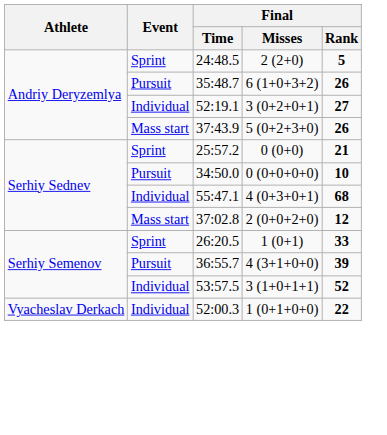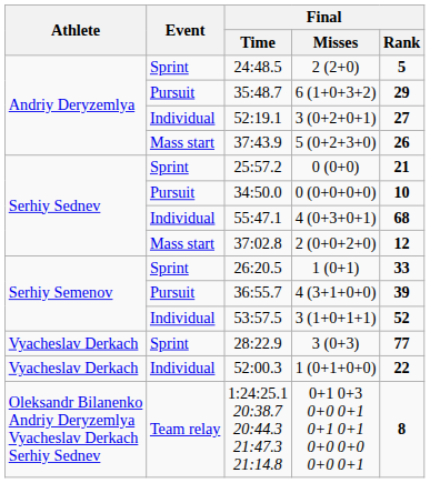 <table class="wikitable">
 <tr>
 <th rowspan="2">Athlete</th>
 <th rowspan="2">Event</th>
 <th colspan="3">Final</th>
 </tr>
 <tr>
 <th>Time</th>
 <th>Misses</th>
 <th>Rank</th>
 </tr>
 <tr>
 <td rowspan=4><a href='#'>Andriy Deryzemlya</a></td>
 <td><a href='#'>Sprint</a></td>
 <td align="center">24:48.5</td>
 <td align="center">2 (2+0)</td>
 <td align="center"><strong>5</strong></td>
 </tr>
 <tr>
 <td><a href='#'>Pursuit</a></td>
 <td align="center">35:48.7</td>
 <td align="center">6 (1+0+3+2)</td>
-<td align="center"><strong>26</strong></td>
+<td align="center"><strong>29</strong></td>
 </tr>
 <tr>
 <td><a href='#'>Individual</a></td>
 <td align="center">52:19.1</td>
 <td align="center">3 (0+2+0+1)</td>
 <td align="center"><strong>27</strong></td>
 </tr>
 <tr>
 <td><a href='#'>Mass start</a></td>
 <td align="center">37:43.9</td>
 <td align="center">5 (0+2+3+0)</td>
 <td align="center"><strong>26</strong></td>
 </tr>
 <tr>
 <td rowspan=4><a href='#'>Serhiy Sednev</a></td>
 <td><a href='#'>Sprint</a></td>
 <td align="center">25:57.2</td>
 <td align="center">0 (0+0)</td>
 <td align="center"><strong>21</strong></td>
 </tr>
 <tr>
 <td><a href='#'>Pursuit</a></td>
 <td align="center">34:50.0</td>
 <td align="center">0 (0+0+0+0)</td>
 <td align="center"><strong>10</strong></td>
 </tr>
 <tr>
 <td><a href='#'>Individual</a></td>
 <td align="center">55:47.1</td>
 <td align="center">4 (0+3+0+1)</td>
 <td align="center"><strong>68</strong></td>
 </tr>
 <tr>
 <td><a href='#'>Mass start</a></td>
 <td align="center">37:02.8</td>
 <td align="center">2 (0+0+2+0)</td>
 <td align="center"><strong>12</strong></td>
 </tr>
 <tr>
 <td rowspan=3><a href='#'>Serhiy Semenov</a></td>
 <td><a href='#'>Sprint</a></td>
 <td align="center">26:20.5</td>
 <td align="center">1 (0+1)</td>
 <td align="center"><strong>33</strong></td>
 </tr>
 <tr>
 <td><a href='#'>Pursuit</a></td>
 <td align="center">36:55.7</td>
 <td align="center">4 (3+1+0+0)</td>
 <td align="center"><strong>39</strong></td>
 </tr>
 <tr>
 <td><a href='#'>Individual</a></td>
 <td align="center">53:57.5</td>
 <td align="center">3 (1+0+1+1)</td>
 <td align="center"><strong>52</strong></td>
 </tr>
 <tr>
 <td rowspan=1><a href='#'>Vyacheslav Derkach</a></td>
+<td><a href='#'>Sprint</a></td>
+<td align="center">28:22.9</td>
+<td align="center">3 (0+3)</td>
+<td align="center"><strong>77</strong></td>
+</tr>
+<tr>
+<td rowspan=1><a href='#'>Vyacheslav Derkach</a></td>
 <td><a href='#'>Individual</a></td>
 <td align="center">52:00.3</td>
 <td align="center">1 (0+1+0+0)</td>
 <td align="center"><strong>22</strong></td>
 </tr>
+<tr>
+<td><a href='#'>Oleksandr Bilanenko</a><br><a href='#'>Andriy Deryzemlya</a><br><a href='#'>Vyacheslav Derkach</a><br><a href='#'>Serhiy Sednev</a></td>
+<td><a href='#'>Team relay</a></td>
+<td align="center">1:24:25.1<br><em>20:38.7<br>20:44.3<br>21:47.3<br>21:14.8</em></td>
+<td align="center">0+1 0+3<br><em>0+0 0+1<br>0+1 0+1<br>0+0 0+0<br>0+0 0+1</em></td>
+<td align="center"><strong>8</strong></td>
+</tr>
 </table>
